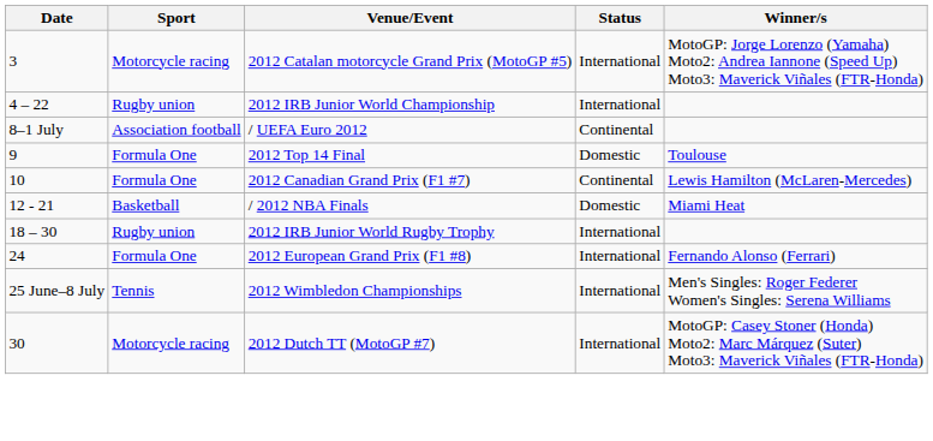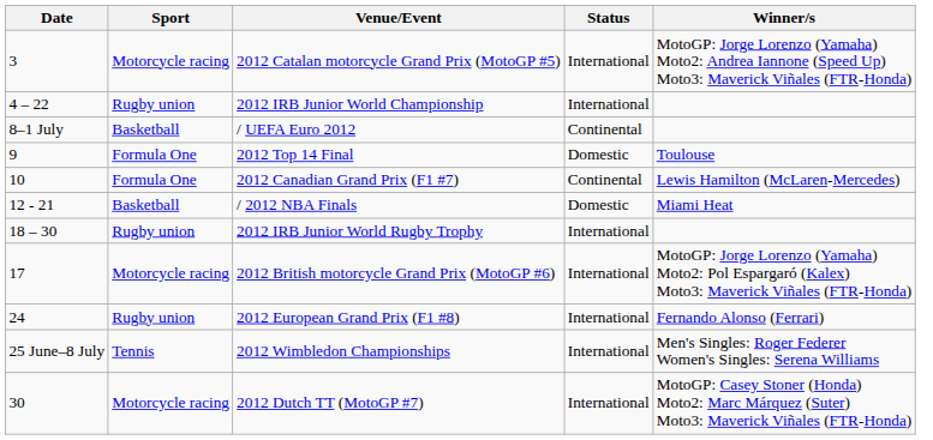 <table class="wikitable sortable">
 <tr>
 <th>Date</th>
 <th>Sport</th>
 <th>Venue/Event</th>
 <th>Status</th>
 <th>Winner/s</th>
 </tr>
 <tr>
 <td>3</td>
 <td><a href='#'>Motorcycle racing</a></td>
 <td> <a href='#'>2012 Catalan motorcycle Grand Prix</a> (<a href='#'>MotoGP #5</a>)</td>
 <td>International</td>
 <td>MotoGP:  <a href='#'>Jorge Lorenzo</a> (<a href='#'>Yamaha</a>)<br>Moto2:  <a href='#'>Andrea Iannone</a> (<a href='#'>Speed Up</a>)<br>Moto3:  <a href='#'>Maverick Viñales</a> (<a href='#'>FTR</a>-<a href='#'>Honda</a>)</td>
 </tr>
 <tr>
 <td>4 – 22</td>
 <td><a href='#'>Rugby union</a></td>
 <td> <a href='#'>2012 IRB Junior World Championship</a></td>
 <td>International</td>
 <td></td>
 </tr>
 <tr>
 <td>8–1 July</td>
-<td><a href='#'>Association football</a></td>
+<td><a href='#'>Basketball</a></td>
 <td>/ <a href='#'>UEFA Euro 2012</a></td>
 <td>Continental</td>
 <td></td>
 </tr>
 <tr>
 <td>9</td>
 <td><a href='#'>Formula One</a></td>
 <td> <a href='#'>2012 Top 14 Final</a></td>
 <td>Domestic</td>
 <td><a href='#'>Toulouse</a></td>
 </tr>
 <tr>
 <td>10</td>
 <td><a href='#'>Formula One</a></td>
 <td> <a href='#'>2012 Canadian Grand Prix</a> (<a href='#'>F1 #7</a>)</td>
 <td>Continental</td>
 <td> <a href='#'>Lewis Hamilton</a> (<a href='#'>McLaren</a>-<a href='#'>Mercedes</a>)</td>
 </tr>
 <tr>
 <td>12 - 21</td>
 <td><a href='#'>Basketball</a></td>
 <td>/ <a href='#'>2012 NBA Finals</a></td>
 <td>Domestic</td>
 <td> <a href='#'>Miami Heat</a></td>
 </tr>
 <tr>
 <td>18 – 30</td>
 <td><a href='#'>Rugby union</a></td>
 <td> <a href='#'>2012 IRB Junior World Rugby Trophy</a></td>
 <td>International</td>
 <td></td>
 </tr>
 <tr>
+<td>17</td>
+<td><a href='#'>Motorcycle racing</a></td>
+<td> <a href='#'>2012 British motorcycle Grand Prix</a> (<a href='#'>MotoGP #6</a>)</td>
+<td>International</td>
+<td>MotoGP:  <a href='#'>Jorge Lorenzo</a> (<a href='#'>Yamaha</a>)<br>Moto2:  Pol Espargaró (<a href='#'>Kalex</a>)<br>Moto3:  <a href='#'>Maverick Viñales</a> (<a href='#'>FTR</a>-<a href='#'>Honda</a>)</td>
+</tr>
+<tr>
 <td>24</td>
-<td><a href='#'>Formula One</a></td>
+<td><a href='#'>Rugby union</a></td>
 <td> <a href='#'>2012 European Grand Prix</a> (<a href='#'>F1 #8</a>)</td>
 <td>International</td>
 <td> <a href='#'>Fernando Alonso</a> (<a href='#'>Ferrari</a>)</td>
 </tr>
 <tr>
 <td>25 June–8 July</td>
 <td><a href='#'>Tennis</a></td>
 <td> <a href='#'>2012 Wimbledon Championships</a></td>
 <td>International</td>
 <td>Men's Singles:  <a href='#'>Roger Federer</a><br> Women's Singles:  <a href='#'>Serena Williams</a></td>
 </tr>
 <tr>
 <td>30</td>
 <td><a href='#'>Motorcycle racing</a></td>
 <td> <a href='#'>2012 Dutch TT</a> (<a href='#'>MotoGP #7</a>)</td>
 <td>International</td>
 <td>MotoGP:  <a href='#'>Casey Stoner</a> (<a href='#'>Honda</a>)<br>Moto2:  <a href='#'>Marc Márquez</a> (<a href='#'>Suter</a>)<br>Moto3:  <a href='#'>Maverick Viñales</a> (<a href='#'>FTR</a>-<a href='#'>Honda</a>)</td>
 </tr>
 </table>
